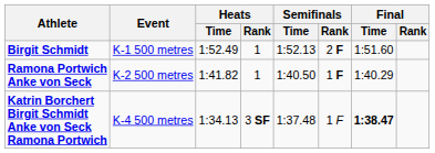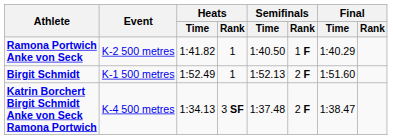 <table class=wikitable style="font-size:90%">
 <tr>
 <th rowspan="2">Athlete</th>
 <th rowspan="2">Event</th>
 <th colspan=2>Heats</th>
 <th colspan=2>Semifinals</th>
 <th colspan=2>Final</th>
 </tr>
 <tr style="font-size:95%">
 <th>Time</th>
 <th>Rank</th>
 <th>Time</th>
 <th>Rank</th>
 <th>Time</th>
 <th>Rank</th>
 </tr>
 <tr align=center>
+<td align=left><strong><a href='#'>Ramona Portwich</a><br><a href='#'>Anke von Seck</a></strong></td>
+<td align=left><a href='#'>K-2 500 metres</a></td>
+<td>1:41.82</td>
+<td>1</td>
+<td>1:40.50</td>
+<td>1 <strong>F</strong></td>
+<td>1:40.29</td>
+<td></td>
+</tr>
+<tr align=center>
 <td align=left><strong><a href='#'>Birgit Schmidt</a></strong></td>
 <td align=left><a href='#'>K-1 500 metres</a></td>
 <td>1:52.49</td>
 <td>1</td>
 <td>1:52.13</td>
 <td>2 <strong>F</strong></td>
 <td>1:51.60</td>
 <td></td>
 </tr>
 <tr align=center>
-<td align=left><strong><a href='#'>Ramona Portwich</a><br><a href='#'>Anke von Seck</a></strong></td>
-<td align=left><a href='#'>K-2 500 metres</a></td>
-<td>1:41.82</td>
-<td>1</td>
-<td>1:40.50</td>
-<td>1 <strong>F</strong></td>
-<td>1:40.29</td>
-<td></td>
-</tr>
-<tr align=center>
 <td align=left><strong><a href='#'>Katrin Borchert</a><br><a href='#'>Birgit Schmidt</a><br><a href='#'>Anke von Seck</a><br><a href='#'>Ramona Portwich</a></strong></td>
 <td align=left><a href='#'>K-4 500 metres</a></td>
 <td>1:34.13</td>
 <td>3 <strong>SF</strong></td>
 <td>1:37.48</td>
-<td>1 <em>F<strong></td>
-<td><strong>1:38.47</strong></td>
+<td>2 <strong>F</strong></td>
+<td>1:38.47</td>
 <td></td>
 </tr>
 </table>
